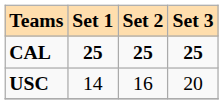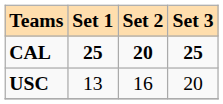 <table class="wikitable" align=right>
 <tr bgcolor=#ffdead align=center>
 <td colspan=1><strong>Teams</strong></td>
 <td colspan=1><strong>Set 1</strong></td>
 <td colspan=1><strong>Set 2</strong></td>
 <td colspan=1><strong>Set 3</strong></td>
 </tr>
 <tr>
 <td><strong>CAL</strong></td>
 <td align=center><strong>25</strong></td>
-<td align=center><strong>25</strong></td>
+<td align=center><strong>20</strong></td>
 <td align=center><strong>25</strong></td>
 </tr>
 <tr>
 <td><strong>USC</strong></td>
-<td align=center>14</td>
+<td align=center>13</td>
 <td align=center>16</td>
 <td align=center>20</td>
 </tr>
 <tr>
 </tr>
 </table>
